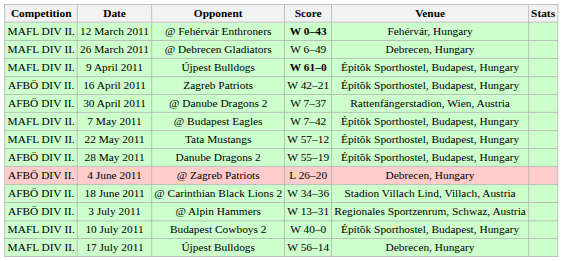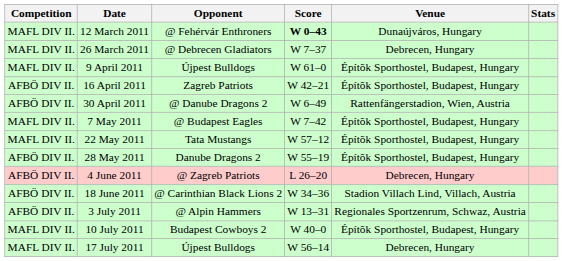 <table class="wikitable" style="text-align: center; margin-left: auto; margin-right: auto;">
 <tr>
 <th>Competition</th>
 <th>Date</th>
 <th>Opponent</th>
 <th>Score</th>
 <th>Venue</th>
 <th>Stats</th>
 </tr>
 <tr style="background:#cfc;">
 <td>MAFL DIV II.</td>
 <td>12 March 2011</td>
 <td Fehérvár Enthroners>@ Fehérvár Enthroners</td>
 <td><strong>W 0–43</strong></td>
-<td>Fehérvár, Hungary</td>
+<td>Dunaújváros, Hungary</td>
 <td></td>
 </tr>
 <tr style="background:#cfc;">
 <td>MAFL DIV II.</td>
 <td>26 March 2011</td>
 <td Debrecen Gladiators>@ Debrecen Gladiators</td>
-<td>W 6–49</td>
+<td>W 7–37</td>
 <td>Debrecen, Hungary</td>
 <td></td>
 </tr>
 <tr style="background:#cfc;">
 <td>MAFL DIV II.</td>
 <td>9 April 2011</td>
 <td>Újpest Bulldogs</td>
-<td><strong>W 61–0</strong></td>
+<td>W 61–0</td>
 <td>Építõk Sporthostel, Budapest, Hungary</td>
 <td></td>
 </tr>
 <tr style="background:#cfc;">
 <td>AFBÖ DIV II.</td>
 <td>16 April 2011</td>
 <td>Zagreb Patriots</td>
 <td>W 42–21</td>
 <td>Építõk Sporthostel, Budapest, Hungary</td>
 <td></td>
 </tr>
 <tr style="background:#cfc;">
 <td>AFBÖ DIV II.</td>
 <td>30 April 2011</td>
 <td>@ Danube Dragons 2</td>
-<td>W 7–37</td>
+<td>W 6–49</td>
 <td>Rattenfängerstadion, Wien, Austria</td>
 <td></td>
 </tr>
 <tr style="background:#cfc;">
 <td>MAFL DIV II.</td>
 <td>7 May 2011</td>
 <td>@ Budapest Eagles</td>
 <td>W 7–42</td>
 <td>Építõk Sporthostel, Budapest, Hungary</td>
 <td></td>
 </tr>
 <tr style="background:#cfc;">
 <td>MAFL DIV II.</td>
 <td>22 May 2011</td>
 <td>Tata Mustangs</td>
 <td>W 57–12</td>
 <td>Építõk Sporthostel, Budapest, Hungary</td>
 <td></td>
 </tr>
 <tr style="background:#cfc;">
 <td>AFBÖ DIV II.</td>
 <td>28 May 2011</td>
 <td>Danube Dragons 2</td>
 <td>W 55–19</td>
 <td>Építõk Sporthostel, Budapest, Hungary</td>
 <td></td>
 </tr>
 <tr style="background:#fcc;">
 <td>AFBÖ DIV II.</td>
 <td>4 June 2011</td>
 <td>@ Zagreb Patriots</td>
 <td>L 26–20</td>
 <td>Debrecen, Hungary</td>
 <td></td>
 </tr>
 <tr style="background:#cfc;">
 <td>AFBÖ DIV II.</td>
 <td>18 June 2011</td>
 <td>@ Carinthian Black Lions 2</td>
 <td>W 34–36</td>
 <td>Stadion Villach Lind, Villach, Austria</td>
 <td></td>
 </tr>
 <tr style="background:#cfc;">
 <td>AFBÖ DIV II.</td>
 <td>3 July 2011</td>
 <td>@ Alpin Hammers</td>
 <td>W 13–31</td>
 <td>Regionales Sportzenrum, Schwaz, Austria</td>
 <td></td>
 </tr>
 <tr style="background:#cfc;">
 <td>MAFL DIV II.</td>
 <td>10 July 2011</td>
 <td>Budapest Cowboys 2</td>
 <td>W 40–0</td>
 <td>Építõk Sporthostel, Budapest, Hungary</td>
 <td></td>
 </tr>
 <tr style="background:#cfc;">
 <td>MAFL DIV II.</td>
 <td>17 July 2011</td>
 <td>Újpest Bulldogs</td>
 <td>W 56–14</td>
 <td>Debrecen, Hungary</td>
 <td></td>
 </tr>
 </table>
